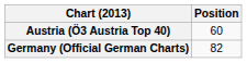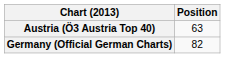 <table class="wikitable sortable plainrowheaders" style="text-align:center;">
 <tr>
 <th>Chart (2013)</th>
 <th>Position</th>
 </tr>
 <tr>
 <th scope="row">Austria (Ö3 Austria Top 40)</th>
-<td>60</td>
+<td>63</td>
 </tr>
 <tr>
 <th scope="row">Germany (Official German Charts)</th>
 <td>82</td>
 </tr>
 </table>
